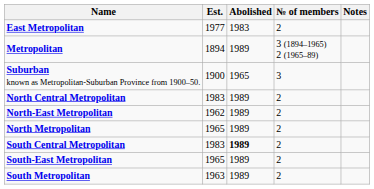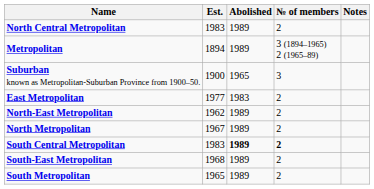 <table class="wikitable">
 <tr>
 <th>Name</th>
 <th>Est.</th>
 <th>Abolished</th>
 <th>№ of members</th>
 <th>Notes</th>
 </tr>
 <tr>
-<td><strong><a href='#'>East Metropolitan</a></strong></td>
-<td>1977</td>
+<td><strong><a href='#'>North Central Metropolitan</a></strong></td>
 <td>1983</td>
+<td>1989</td>
 <td>2</td>
 <td></td>
 </tr>
 <tr>
 <td><strong><a href='#'>Metropolitan</a></strong></td>
 <td>1894</td>
 <td>1989</td>
 <td>3 <small>(1894–1965)</small><br>2 <small>(1965–89)</small></td>
 <td></td>
 </tr>
 <tr>
 <td><strong><a href='#'>Suburban</a></strong><br> <small>known as Metropolitan-Suburban Province from 1900–50.</small></td>
 <td>1900</td>
 <td>1965</td>
 <td>3</td>
 <td></td>
 </tr>
 <tr>
-<td><strong><a href='#'>North Central Metropolitan</a></strong></td>
+<td><strong><a href='#'>East Metropolitan</a></strong></td>
+<td>1977</td>
 <td>1983</td>
-<td>1989</td>
 <td>2</td>
 <td></td>
 </tr>
 <tr>
 <td><strong><a href='#'>North-East Metropolitan</a></strong></td>
 <td>1962</td>
 <td>1989</td>
 <td>2</td>
 <td></td>
 </tr>
 <tr>
 <td><strong><a href='#'>North Metropolitan</a></strong></td>
-<td>1965</td>
+<td>1967</td>
 <td>1989</td>
 <td>2</td>
 <td></td>
 </tr>
 <tr>
 <td><strong><a href='#'>South Central Metropolitan</a></strong></td>
 <td>1983</td>
 <td><strong>1989</strong></td>
-<td>2</td>
+<td><strong>2</strong></td>
 <td></td>
 </tr>
 <tr>
 <td><strong><a href='#'>South-East Metropolitan</a></strong></td>
-<td>1965</td>
+<td>1968</td>
 <td>1989</td>
 <td>2</td>
 <td></td>
 </tr>
 <tr>
 <td><strong><a href='#'>South Metropolitan</a></strong></td>
-<td>1963</td>
+<td>1965</td>
 <td>1989</td>
 <td>2</td>
 <td></td>
 </tr>
 </table>
